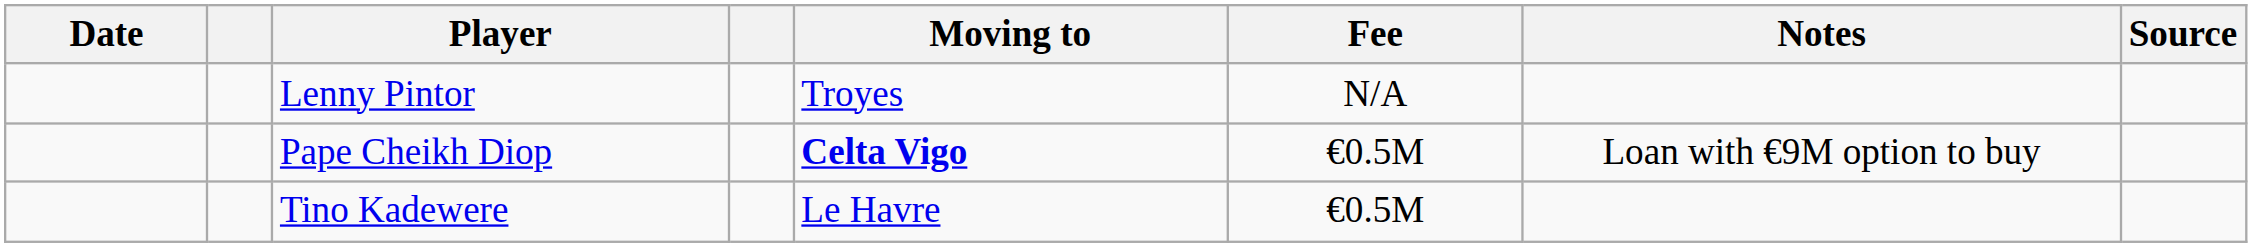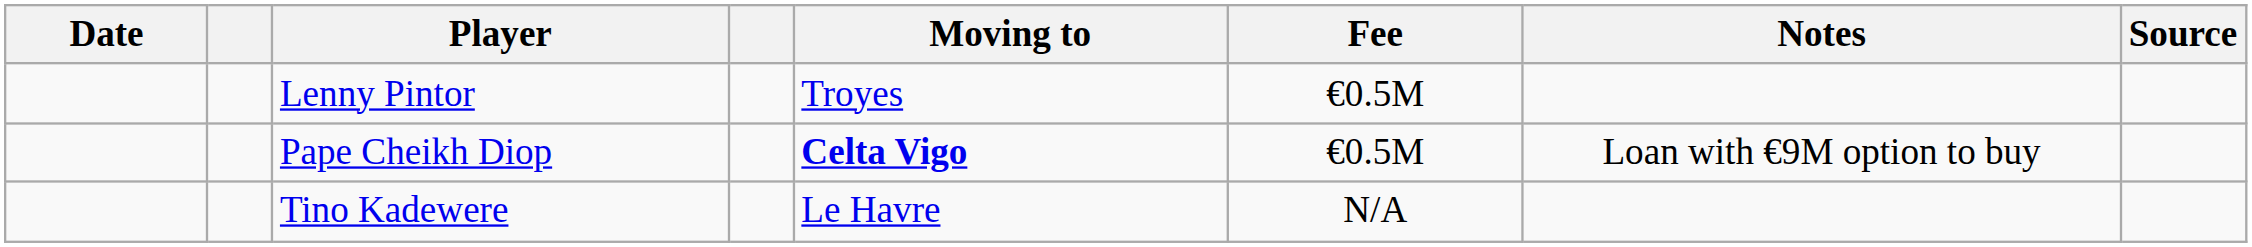 <table class="wikitable sortable">
 <tr>
 <th style="width:80px;">Date</th>
 <th style="width:20px;"></th>
 <th style="width:190px;">Player</th>
 <th style="width:20px;"></th>
 <th style="width:180px;">Moving to</th>
 <th style="width:120px;" class="unsortable">Fee</th>
 <th style="width:250px;" class="unsortable">Notes</th>
 <th style="width:20px;">Source</th>
 </tr>
 <tr>
 <td></td>
 <td align="center"></td>
 <td> <a href='#'>Lenny Pintor</a></td>
 <td align="center"></td>
 <td> <a href='#'>Troyes</a></td>
-<td align="center">N/A</td>
+<td align="center">€0.5M</td>
 <td align="center"></td>
 <td></td>
 </tr>
 <tr>
 <td></td>
 <td align="center"></td>
 <td> <a href='#'>Pape Cheikh Diop</a></td>
 <td align="center"></td>
 <td><strong> <a href='#'>Celta Vigo</a></strong></td>
 <td align="center">€0.5M</td>
 <td align="center">Loan with €9M option to buy</td>
 <td></td>
 </tr>
 <tr>
 <td></td>
 <td align="center"></td>
 <td> <a href='#'>Tino Kadewere</a></td>
 <td align="center"></td>
 <td> <a href='#'>Le Havre</a></td>
-<td align="center">€0.5M</td>
+<td align="center">N/A</td>
 <td align="center"></td>
 <td></td>
 </tr>
 </table>
